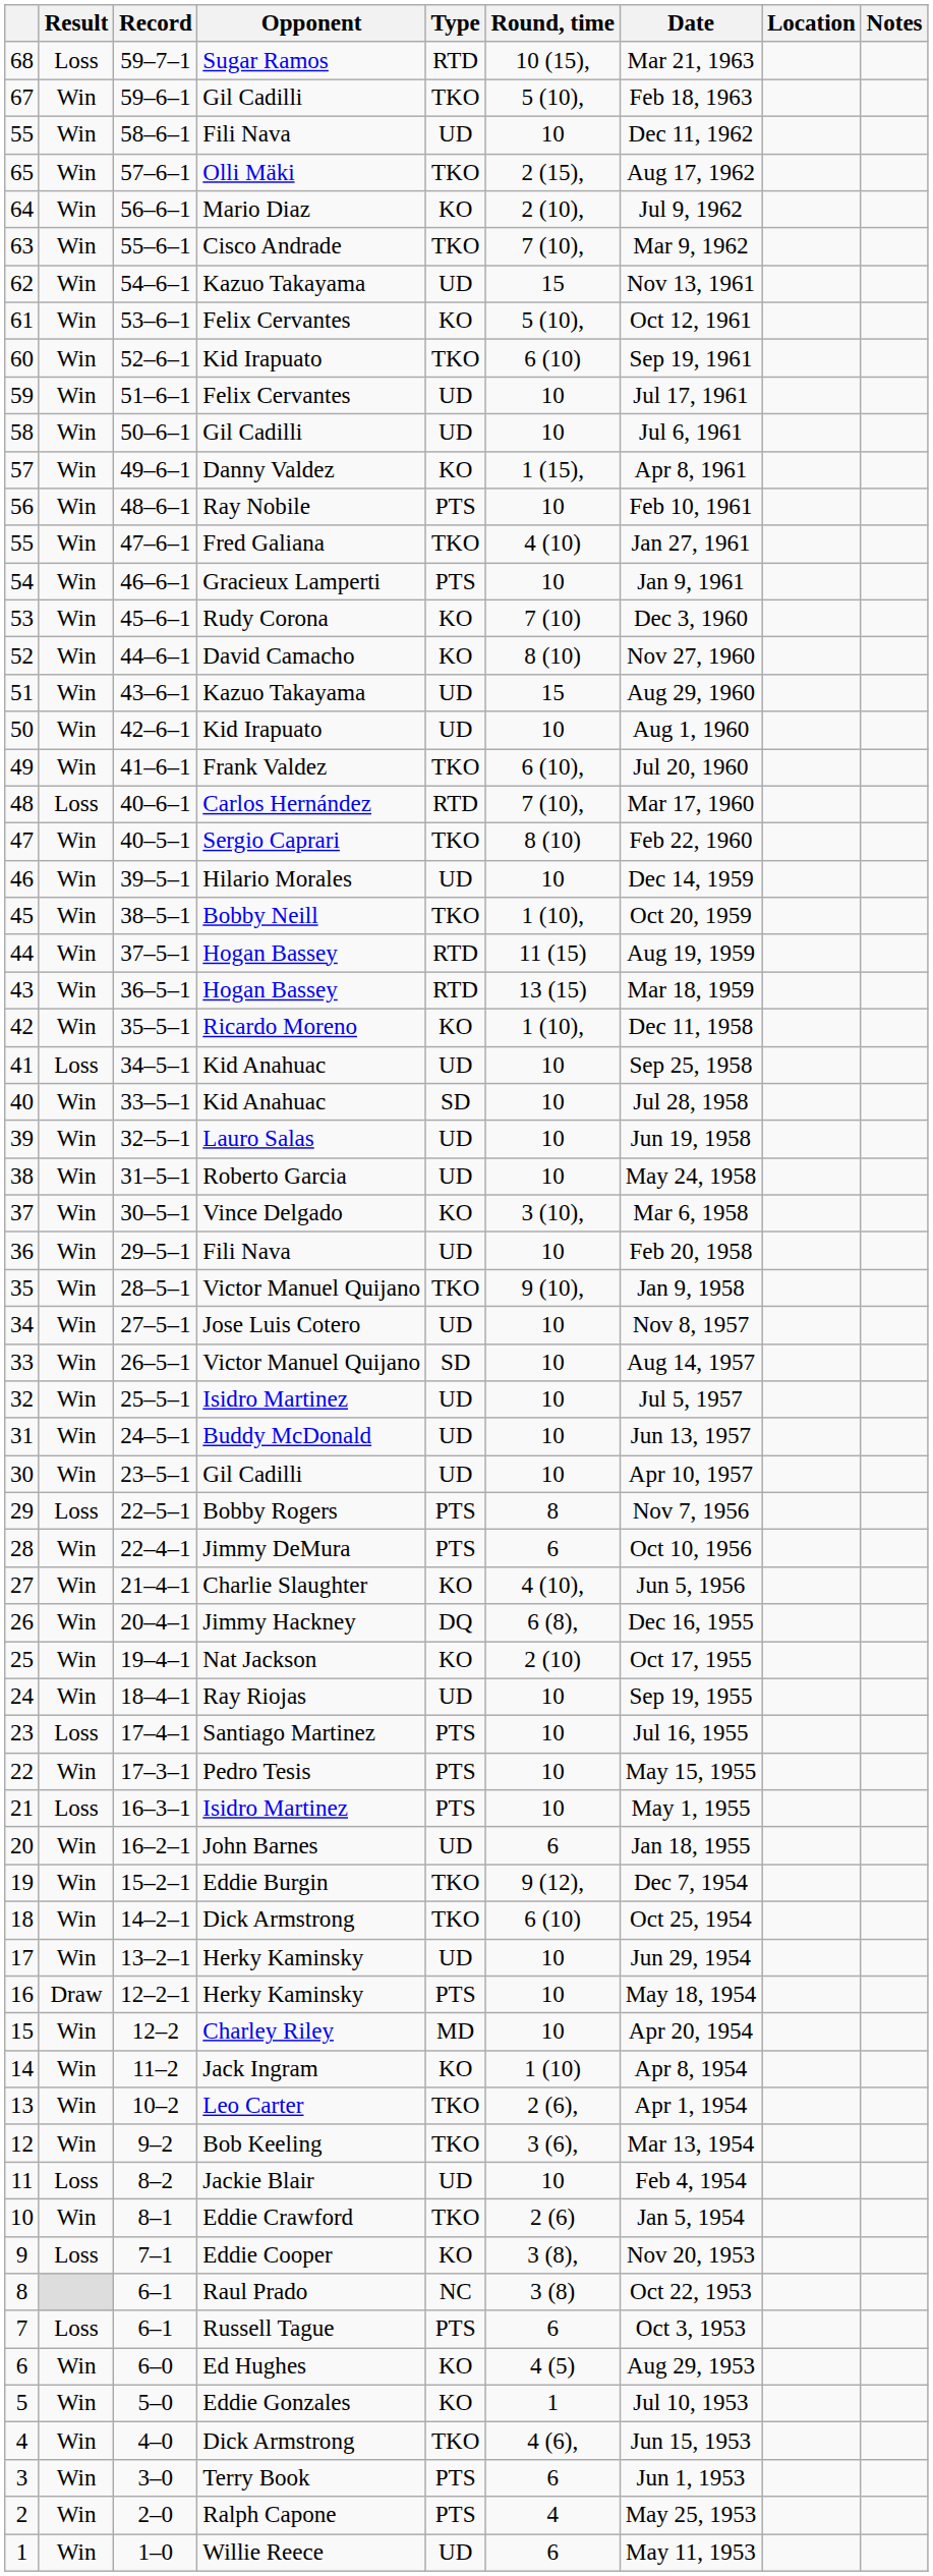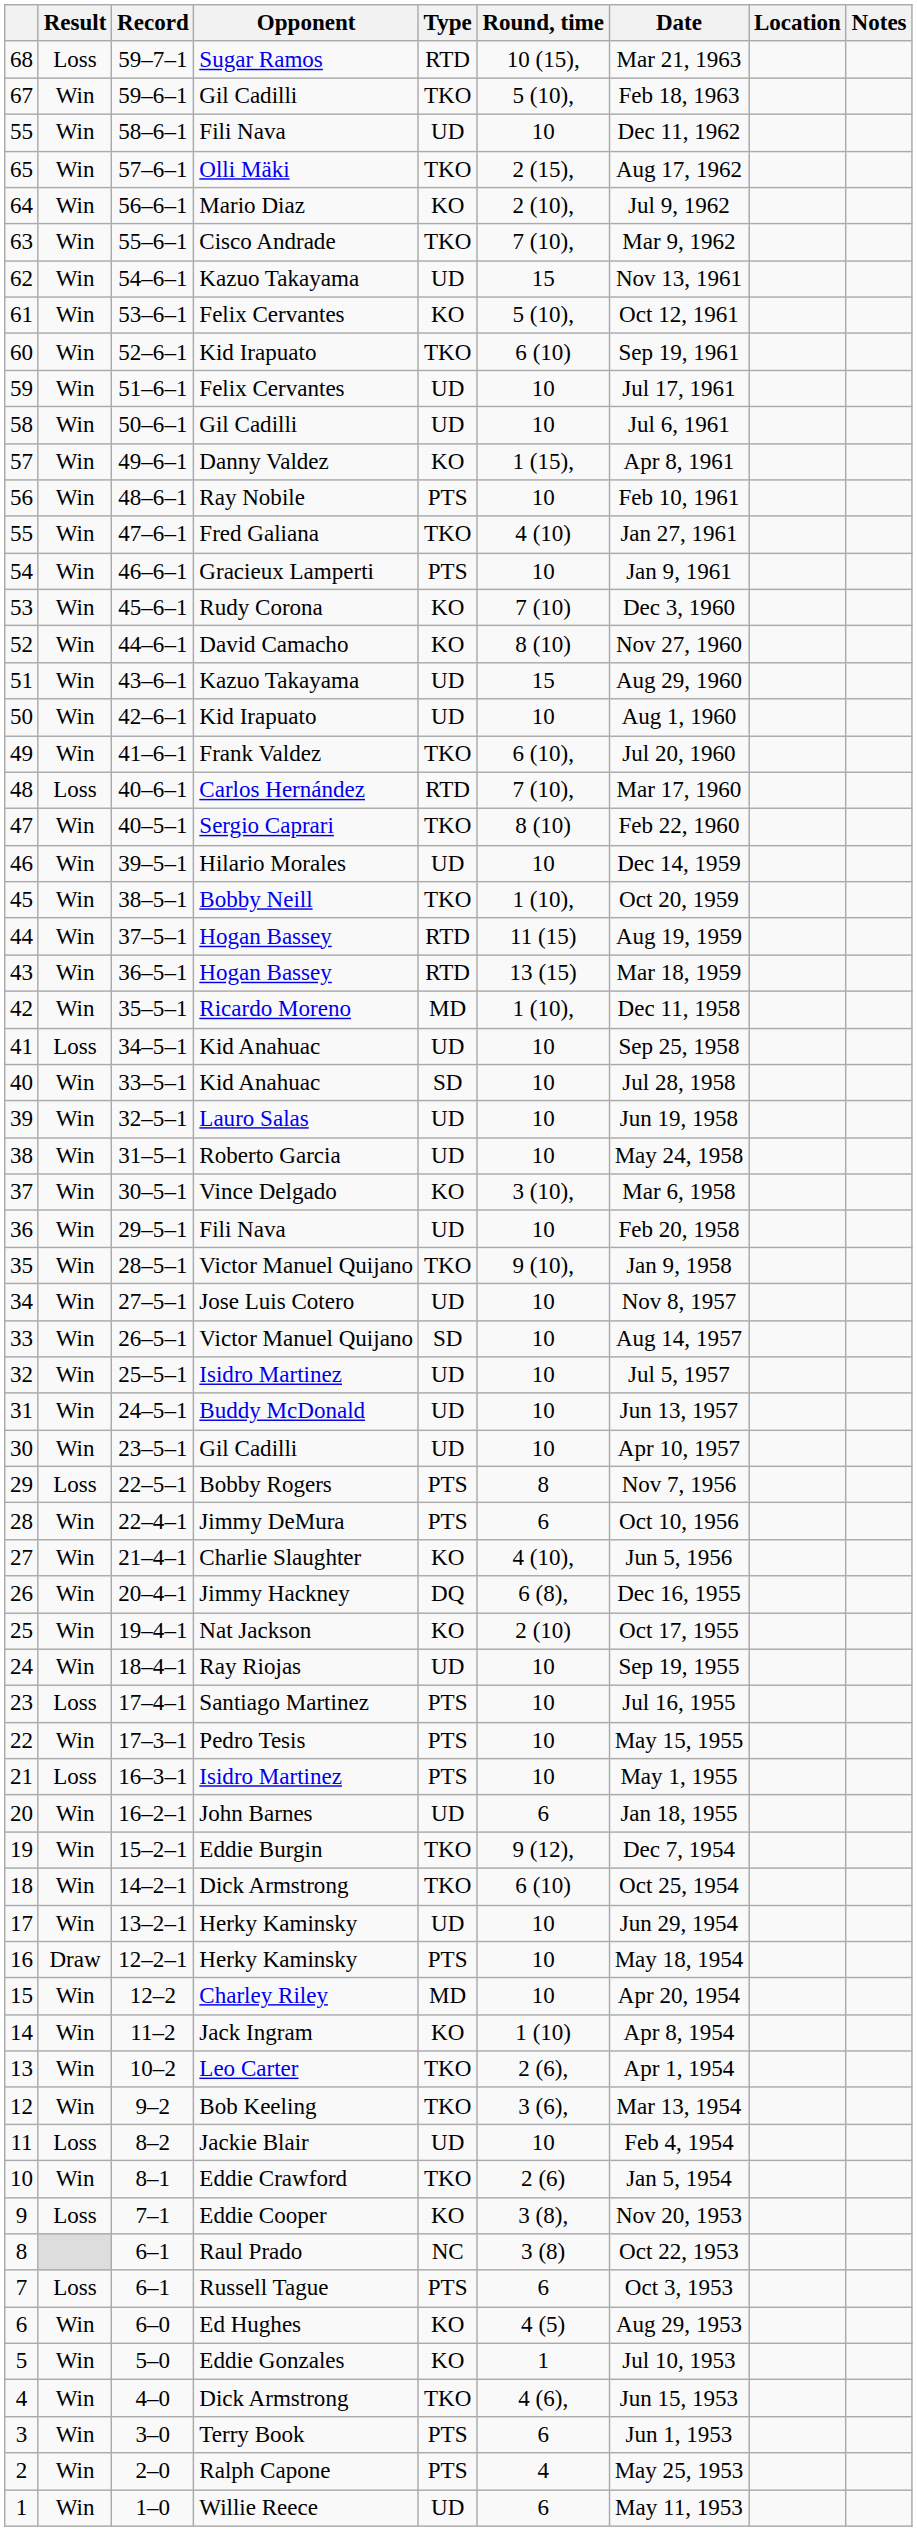 <table class="wikitable" style="text-align:center">
 <tr>
 <th></th>
 <th>Result</th>
 <th>Record</th>
 <th>Opponent</th>
 <th>Type</th>
 <th>Round, time</th>
 <th>Date</th>
 <th>Location</th>
 <th>Notes</th>
 </tr>
 <tr align=center>
 <td>68</td>
 <td>Loss</td>
 <td>59–7–1 </td>
 <td align=left><a href='#'>Sugar Ramos</a></td>
 <td>RTD</td>
 <td>10 (15), </td>
 <td>Mar 21, 1963</td>
 <td align=left></td>
 <td align=left></td>
 </tr>
 <tr>
 <td>67</td>
 <td>Win</td>
 <td>59–6–1 </td>
 <td align=left>Gil Cadilli</td>
 <td>TKO</td>
 <td>5 (10), </td>
 <td>Feb 18, 1963</td>
 <td align=left></td>
 <td></td>
 </tr>
 <tr>
 <td>55</td>
 <td>Win</td>
 <td>58–6–1 </td>
 <td align=left>Fili Nava</td>
 <td>UD</td>
 <td>10</td>
 <td>Dec 11, 1962</td>
 <td align=left></td>
 <td align=left></td>
 </tr>
 <tr>
 <td>65</td>
 <td>Win</td>
 <td>57–6–1 </td>
 <td align=left><a href='#'>Olli Mäki</a></td>
 <td>TKO</td>
 <td>2 (15), </td>
 <td>Aug 17, 1962</td>
 <td align=left></td>
 <td align=left></td>
 </tr>
 <tr>
 <td>64</td>
 <td>Win</td>
 <td>56–6–1 </td>
 <td align=left>Mario Diaz</td>
 <td>KO</td>
 <td>2 (10), </td>
 <td>Jul 9, 1962</td>
 <td align=left></td>
 <td></td>
 </tr>
 <tr>
 <td>63</td>
 <td>Win</td>
 <td>55–6–1 </td>
 <td align=left>Cisco Andrade</td>
 <td>TKO</td>
 <td>7 (10), </td>
 <td>Mar 9, 1962</td>
 <td align=left></td>
 <td></td>
 </tr>
 <tr>
 <td>62</td>
 <td>Win</td>
 <td>54–6–1 </td>
 <td align=left>Kazuo Takayama</td>
 <td>UD</td>
 <td>15</td>
 <td>Nov 13, 1961</td>
 <td align=left></td>
 <td align=left></td>
 </tr>
 <tr>
 <td>61</td>
 <td>Win</td>
 <td>53–6–1 </td>
 <td align=left>Felix Cervantes</td>
 <td>KO</td>
 <td>5 (10), </td>
 <td>Oct 12, 1961</td>
 <td align=left></td>
 <td></td>
 </tr>
 <tr>
 <td>60</td>
 <td>Win</td>
 <td>52–6–1 </td>
 <td align=left>Kid Irapuato</td>
 <td>TKO</td>
 <td>6 (10)</td>
 <td>Sep 19, 1961</td>
 <td align=left></td>
 <td align=left></td>
 </tr>
 <tr>
 <td>59</td>
 <td>Win</td>
 <td>51–6–1 </td>
 <td align=left>Felix Cervantes</td>
 <td>UD</td>
 <td>10</td>
 <td>Jul 17, 1961</td>
 <td align=left></td>
 <td align=left></td>
 </tr>
 <tr>
 <td>58</td>
 <td>Win</td>
 <td>50–6–1 </td>
 <td align=left>Gil Cadilli</td>
 <td>UD</td>
 <td>10</td>
 <td>Jul 6, 1961</td>
 <td align=left></td>
 <td></td>
 </tr>
 <tr>
 <td>57</td>
 <td>Win</td>
 <td>49–6–1 </td>
 <td align=left>Danny Valdez</td>
 <td>KO</td>
 <td>1 (15), </td>
 <td>Apr 8, 1961</td>
 <td align=left></td>
 <td align=left></td>
 </tr>
 <tr>
 <td>56</td>
 <td>Win</td>
 <td>48–6–1 </td>
 <td align=left>Ray Nobile</td>
 <td>PTS</td>
 <td>10</td>
 <td>Feb 10, 1961</td>
 <td align=left></td>
 <td align=left></td>
 </tr>
 <tr>
 <td>55</td>
 <td>Win</td>
 <td>47–6–1 </td>
 <td align=left>Fred Galiana</td>
 <td>TKO</td>
 <td>4 (10)</td>
 <td>Jan 27, 1961</td>
 <td align=left></td>
 <td align=left></td>
 </tr>
 <tr>
 <td>54</td>
 <td>Win</td>
 <td>46–6–1 </td>
 <td align=left>Gracieux Lamperti</td>
 <td>PTS</td>
 <td>10</td>
 <td>Jan 9, 1961</td>
 <td align=left></td>
 <td align=left></td>
 </tr>
 <tr>
 <td>53</td>
 <td>Win</td>
 <td>45–6–1 </td>
 <td align=left>Rudy Corona</td>
 <td>KO</td>
 <td>7 (10)</td>
 <td>Dec 3, 1960</td>
 <td align=left></td>
 <td align=left></td>
 </tr>
 <tr>
 <td>52</td>
 <td>Win</td>
 <td>44–6–1 </td>
 <td align=left>David Camacho</td>
 <td>KO</td>
 <td>8 (10)</td>
 <td>Nov 27, 1960</td>
 <td align=left></td>
 <td align=left></td>
 </tr>
 <tr>
 <td>51</td>
 <td>Win</td>
 <td>43–6–1 </td>
 <td align=left>Kazuo Takayama</td>
 <td>UD</td>
 <td>15</td>
 <td>Aug 29, 1960</td>
 <td align=left></td>
 <td align=left></td>
 </tr>
 <tr>
 <td>50</td>
 <td>Win</td>
 <td>42–6–1 </td>
 <td align=left>Kid Irapuato</td>
 <td>UD</td>
 <td>10</td>
 <td>Aug 1, 1960</td>
 <td align=left></td>
 <td align=left></td>
 </tr>
 <tr>
 <td>49</td>
 <td>Win</td>
 <td>41–6–1 </td>
 <td align=left>Frank Valdez</td>
 <td>TKO</td>
 <td>6 (10), </td>
 <td>Jul 20, 1960</td>
 <td align=left></td>
 <td></td>
 </tr>
 <tr>
 <td>48</td>
 <td>Loss</td>
 <td>40–6–1 </td>
 <td align=left><a href='#'>Carlos Hernández</a></td>
 <td>RTD</td>
 <td>7 (10), </td>
 <td>Mar 17, 1960</td>
 <td align=left></td>
 <td align=left></td>
 </tr>
 <tr>
 <td>47</td>
 <td>Win</td>
 <td>40–5–1 </td>
 <td align=left><a href='#'>Sergio Caprari</a></td>
 <td>TKO</td>
 <td>8 (10)</td>
 <td>Feb 22, 1960</td>
 <td align=left></td>
 <td></td>
 </tr>
 <tr>
 <td>46</td>
 <td>Win</td>
 <td>39–5–1 </td>
 <td align=left>Hilario Morales</td>
 <td>UD</td>
 <td>10</td>
 <td>Dec 14, 1959</td>
 <td align=left></td>
 <td></td>
 </tr>
 <tr>
 <td>45</td>
 <td>Win</td>
 <td>38–5–1 </td>
 <td align=left><a href='#'>Bobby Neill</a></td>
 <td>TKO</td>
 <td>1 (10), </td>
 <td>Oct 20, 1959</td>
 <td align=left></td>
 <td></td>
 </tr>
 <tr>
 <td>44</td>
 <td>Win</td>
 <td>37–5–1 </td>
 <td align=left><a href='#'>Hogan Bassey</a></td>
 <td>RTD</td>
 <td>11 (15)</td>
 <td>Aug 19, 1959</td>
 <td align=left></td>
 <td align=left></td>
 </tr>
 <tr>
 <td>43</td>
 <td>Win</td>
 <td>36–5–1 </td>
 <td align=left><a href='#'>Hogan Bassey</a></td>
 <td>RTD</td>
 <td>13 (15)</td>
 <td>Mar 18, 1959</td>
 <td align=left></td>
 <td align=left></td>
 </tr>
 <tr>
 <td>42</td>
 <td>Win</td>
 <td>35–5–1 </td>
 <td align=left><a href='#'>Ricardo Moreno</a></td>
-<td>KO</td>
+<td>MD</td>
 <td>1 (10), </td>
 <td>Dec 11, 1958</td>
 <td align=left></td>
 <td></td>
 </tr>
 <tr>
 <td>41</td>
 <td>Loss</td>
 <td>34–5–1 </td>
 <td align=left>Kid Anahuac</td>
 <td>UD</td>
 <td>10</td>
 <td>Sep 25, 1958</td>
 <td align=left></td>
 <td></td>
 </tr>
 <tr>
 <td>40</td>
 <td>Win</td>
 <td>33–5–1 </td>
 <td align=left>Kid Anahuac</td>
 <td>SD</td>
 <td>10</td>
 <td>Jul 28, 1958</td>
 <td align=left></td>
 <td align=left></td>
 </tr>
 <tr>
 <td>39</td>
 <td>Win</td>
 <td>32–5–1 </td>
 <td align=left><a href='#'>Lauro Salas</a></td>
 <td>UD</td>
 <td>10</td>
 <td>Jun 19, 1958</td>
 <td align=left></td>
 <td></td>
 </tr>
 <tr>
 <td>38</td>
 <td>Win</td>
 <td>31–5–1 </td>
 <td align=left>Roberto Garcia</td>
 <td>UD</td>
 <td>10</td>
 <td>May 24, 1958</td>
 <td align=left></td>
 <td></td>
 </tr>
 <tr>
 <td>37</td>
 <td>Win</td>
 <td>30–5–1 </td>
 <td align=left>Vince Delgado</td>
 <td>KO</td>
 <td>3 (10), </td>
 <td>Mar 6, 1958</td>
 <td align=left></td>
 <td></td>
 </tr>
 <tr>
 <td>36</td>
 <td>Win</td>
 <td>29–5–1 </td>
 <td align=left>Fili Nava</td>
 <td>UD</td>
 <td>10</td>
 <td>Feb 20, 1958</td>
 <td align=left></td>
 <td></td>
 </tr>
 <tr>
 <td>35</td>
 <td>Win</td>
 <td>28–5–1 </td>
 <td align=left>Victor Manuel Quijano</td>
 <td>TKO</td>
 <td>9 (10), </td>
 <td>Jan 9, 1958</td>
 <td align=left></td>
 <td></td>
 </tr>
 <tr>
 <td>34</td>
 <td>Win</td>
 <td>27–5–1 </td>
 <td align=left>Jose Luis Cotero</td>
 <td>UD</td>
 <td>10</td>
 <td>Nov 8, 1957</td>
 <td align=left></td>
 <td></td>
 </tr>
 <tr>
 <td>33</td>
 <td>Win</td>
 <td>26–5–1 </td>
 <td align=left>Victor Manuel Quijano</td>
 <td>SD</td>
 <td>10</td>
 <td>Aug 14, 1957</td>
 <td align=left></td>
 <td></td>
 </tr>
 <tr>
 <td>32</td>
 <td>Win</td>
 <td>25–5–1 </td>
 <td align=left><a href='#'>Isidro Martinez</a></td>
 <td>UD</td>
 <td>10</td>
 <td>Jul 5, 1957</td>
 <td align=left></td>
 <td></td>
 </tr>
 <tr>
 <td>31</td>
 <td>Win</td>
 <td>24–5–1 </td>
 <td align=left><a href='#'>Buddy McDonald</a></td>
 <td>UD</td>
 <td>10</td>
 <td>Jun 13, 1957</td>
 <td align=left></td>
 <td></td>
 </tr>
 <tr>
 <td>30</td>
 <td>Win</td>
 <td>23–5–1 </td>
 <td align=left>Gil Cadilli</td>
 <td>UD</td>
 <td>10</td>
 <td>Apr 10, 1957</td>
 <td align=left></td>
 <td></td>
 </tr>
 <tr>
 <td>29</td>
 <td>Loss</td>
 <td>22–5–1 </td>
 <td align=left>Bobby Rogers</td>
 <td>PTS</td>
 <td>8</td>
 <td>Nov 7, 1956</td>
 <td align=left></td>
 <td align=left></td>
 </tr>
 <tr>
 <td>28</td>
 <td>Win</td>
 <td>22–4–1 </td>
 <td align=left>Jimmy DeMura</td>
 <td>PTS</td>
 <td>6</td>
 <td>Oct 10, 1956</td>
 <td align=left></td>
 <td align=left></td>
 </tr>
 <tr>
 <td>27</td>
 <td>Win</td>
 <td>21–4–1 </td>
 <td align=left>Charlie Slaughter</td>
 <td>KO</td>
 <td>4 (10), </td>
 <td>Jun 5, 1956</td>
 <td align=left></td>
 <td></td>
 </tr>
 <tr>
 <td>26</td>
 <td>Win</td>
 <td>20–4–1 </td>
 <td align=left>Jimmy Hackney</td>
 <td>DQ</td>
 <td>6 (8), </td>
 <td>Dec 16, 1955</td>
 <td align=left></td>
 <td align=left></td>
 </tr>
 <tr>
 <td>25</td>
 <td>Win</td>
 <td>19–4–1 </td>
 <td align=left>Nat Jackson</td>
 <td>KO</td>
 <td>2 (10)</td>
 <td>Oct 17, 1955</td>
 <td align=left></td>
 <td align=left></td>
 </tr>
 <tr>
 <td>24</td>
 <td>Win</td>
 <td>18–4–1 </td>
 <td align=left>Ray Riojas</td>
 <td>UD</td>
 <td>10</td>
 <td>Sep 19, 1955</td>
 <td align=left></td>
 <td align=left></td>
 </tr>
 <tr>
 <td>23</td>
 <td>Loss</td>
 <td>17–4–1 </td>
 <td align=left>Santiago Martinez</td>
 <td>PTS</td>
 <td>10</td>
 <td>Jul 16, 1955</td>
 <td align=left></td>
 <td align=left></td>
 </tr>
 <tr>
 <td>22</td>
 <td>Win</td>
 <td>17–3–1 </td>
 <td align=left>Pedro Tesis</td>
 <td>PTS</td>
 <td>10</td>
 <td>May 15, 1955</td>
 <td align=left></td>
 <td></td>
 </tr>
 <tr>
 <td>21</td>
 <td>Loss</td>
 <td>16–3–1 </td>
 <td align=left><a href='#'>Isidro Martinez</a></td>
 <td>PTS</td>
 <td>10</td>
 <td>May 1, 1955</td>
 <td align=left></td>
 <td></td>
 </tr>
 <tr>
 <td>20</td>
 <td>Win</td>
 <td>16–2–1 </td>
 <td align=left>John Barnes</td>
 <td>UD</td>
 <td>6</td>
 <td>Jan 18, 1955</td>
 <td align=left></td>
 <td align=left></td>
 </tr>
 <tr>
 <td>19</td>
 <td>Win</td>
 <td>15–2–1 </td>
 <td align=left>Eddie Burgin</td>
 <td>TKO</td>
 <td>9 (12), </td>
 <td>Dec 7, 1954</td>
 <td align=left></td>
 <td align=left></td>
 </tr>
 <tr>
 <td>18</td>
 <td>Win</td>
 <td>14–2–1 </td>
 <td align=left>Dick Armstrong</td>
 <td>TKO</td>
 <td>6 (10)</td>
 <td>Oct 25, 1954</td>
 <td align=left></td>
 <td align=left></td>
 </tr>
 <tr>
 <td>17</td>
 <td>Win</td>
 <td>13–2–1 </td>
 <td align=left>Herky Kaminsky</td>
 <td>UD</td>
 <td>10</td>
 <td>Jun 29, 1954</td>
 <td align=left></td>
 <td align=left></td>
 </tr>
 <tr>
 <td>16</td>
 <td>Draw</td>
 <td>12–2–1 </td>
 <td align=left>Herky Kaminsky</td>
 <td>PTS</td>
 <td>10</td>
 <td>May 18, 1954</td>
 <td align=left></td>
 <td align=left></td>
 </tr>
 <tr>
 <td>15</td>
 <td>Win</td>
 <td>12–2 </td>
 <td align=left><a href='#'>Charley Riley</a></td>
 <td>MD</td>
 <td>10</td>
 <td>Apr 20, 1954</td>
 <td align=left></td>
 <td align=left></td>
 </tr>
 <tr>
 <td>14</td>
 <td>Win</td>
 <td>11–2 </td>
 <td align=left>Jack Ingram</td>
 <td>KO</td>
 <td>1 (10)</td>
 <td>Apr 8, 1954</td>
 <td align=left></td>
 <td align=left></td>
 </tr>
 <tr>
 <td>13</td>
 <td>Win</td>
 <td>10–2 </td>
 <td align=left><a href='#'>Leo Carter</a></td>
 <td>TKO</td>
 <td>2 (6), </td>
 <td>Apr 1, 1954</td>
 <td align=left></td>
 <td align=left></td>
 </tr>
 <tr>
 <td>12</td>
 <td>Win</td>
 <td>9–2 </td>
 <td align=left>Bob Keeling</td>
 <td>TKO</td>
 <td>3 (6), </td>
 <td>Mar 13, 1954</td>
 <td align=left></td>
 <td align=left></td>
 </tr>
 <tr>
 <td>11</td>
 <td>Loss</td>
 <td>8–2 </td>
 <td align=left>Jackie Blair</td>
 <td>UD</td>
 <td>10</td>
 <td>Feb 4, 1954</td>
 <td align=left></td>
 <td align=left></td>
 </tr>
 <tr>
 <td>10</td>
 <td>Win</td>
 <td>8–1 </td>
 <td align=left>Eddie Crawford</td>
 <td>TKO</td>
 <td>2 (6)</td>
 <td>Jan 5, 1954</td>
 <td align=left></td>
 <td align=left></td>
 </tr>
 <tr>
 <td>9</td>
 <td>Loss</td>
 <td>7–1 </td>
 <td align=left>Eddie Cooper</td>
 <td>KO</td>
 <td>3 (8), </td>
 <td>Nov 20, 1953</td>
 <td align=left></td>
 <td align=left></td>
 </tr>
 <tr>
 <td>8</td>
 <td style="background:#DDD"></td>
 <td>6–1 </td>
 <td align=left>Raul Prado</td>
 <td>NC</td>
 <td>3 (8)</td>
 <td>Oct 22, 1953</td>
 <td align=left></td>
 <td align=left></td>
 </tr>
 <tr>
 <td>7</td>
 <td>Loss</td>
 <td>6–1</td>
 <td align=left>Russell Tague</td>
 <td>PTS</td>
 <td>6</td>
 <td>Oct 3, 1953</td>
 <td align=left></td>
 <td align=left></td>
 </tr>
 <tr>
 <td>6</td>
 <td>Win</td>
 <td>6–0</td>
 <td align=left>Ed Hughes</td>
 <td>KO</td>
 <td>4 (5)</td>
 <td>Aug 29, 1953</td>
 <td align=left></td>
 <td align=left></td>
 </tr>
 <tr>
 <td>5</td>
 <td>Win</td>
 <td>5–0</td>
 <td align=left>Eddie Gonzales</td>
 <td>KO</td>
 <td>1</td>
 <td>Jul 10, 1953</td>
 <td align=left></td>
 <td align=left></td>
 </tr>
 <tr>
 <td>4</td>
 <td>Win</td>
 <td>4–0</td>
 <td align=left>Dick Armstrong</td>
 <td>TKO</td>
 <td>4 (6), </td>
 <td>Jun 15, 1953</td>
 <td align=left></td>
 <td align=left></td>
 </tr>
 <tr>
 <td>3</td>
 <td>Win</td>
 <td>3–0</td>
 <td align=left>Terry Book</td>
 <td>PTS</td>
 <td>6</td>
 <td>Jun 1, 1953</td>
 <td align=left></td>
 <td align=left></td>
 </tr>
 <tr>
 <td>2</td>
 <td>Win</td>
 <td>2–0</td>
 <td align=left>Ralph Capone</td>
 <td>PTS</td>
 <td>4</td>
 <td>May 25, 1953</td>
 <td align=left></td>
 <td align=left></td>
 </tr>
 <tr>
 <td>1</td>
 <td>Win</td>
 <td>1–0</td>
 <td align=left>Willie Reece</td>
 <td>UD</td>
 <td>6</td>
 <td>May 11, 1953</td>
 <td align=left></td>
 <td align=left></td>
 </tr>
 </table>
